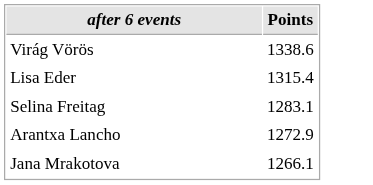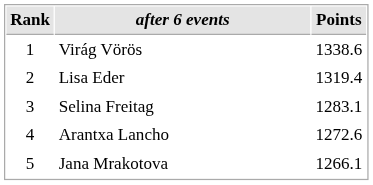 <table cellspacing="1" cellpadding="3" style="border:1px solid #aaa; font-size:86%;">
 <tr style="background:#e4e4e4;">
+<th style="border-bottom:1px solid #AAAAAA" width=10>Rank</th>
 <th style="border-bottom:1px solid #AAAAAA" width=200><em>after 6 events</em></th>
 <th style="border-bottom:1px solid #AAAAAA" width=20>Points</th>
 </tr>
 <tr>
+<td align=center>1</td>
 <td> Virág Vörös</td>
 <td align=center>1338.6</td>
 </tr>
 <tr>
+<td align=center>2</td>
 <td> Lisa Eder</td>
-<td align=center>1315.4</td>
+<td align=center>1319.4</td>
 </tr>
 <tr>
+<td align=center>3</td>
 <td> Selina Freitag</td>
 <td align=center>1283.1</td>
 </tr>
 <tr>
+<td align=center>4</td>
 <td> Arantxa Lancho</td>
-<td align=center>1272.9</td>
+<td align=center>1272.6</td>
 </tr>
 <tr>
+<td align=center>5</td>
 <td> Jana Mrakotova</td>
 <td align=center>1266.1</td>
 </tr>
 </table>
